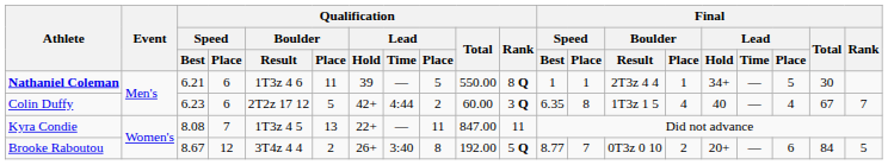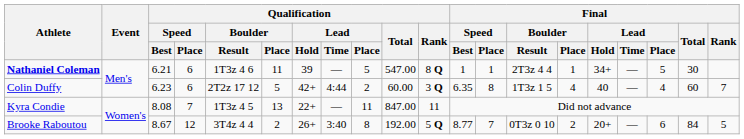 <table class=wikitable style=font-size:90%;text-align:center>
 <tr>
 <th rowspan=3>Athlete</th>
 <th rowspan=3>Event</th>
 <th colspan=9>Qualification</th>
 <th colspan=9>Final</th>
 </tr>
 <tr style=font-size: 95%>
 <th colspan=2>Speed</th>
 <th colspan=2>Boulder</th>
 <th colspan=3>Lead</th>
 <th rowspan=2>Total</th>
 <th rowspan=2>Rank</th>
 <th colspan=2>Speed</th>
 <th colspan=2>Boulder</th>
 <th colspan=3>Lead</th>
 <th rowspan=2>Total</th>
 <th rowspan=2>Rank</th>
 </tr>
 <tr style=font-size: 95%>
 <th>Best</th>
 <th>Place</th>
 <th>Result</th>
 <th>Place</th>
 <th>Hold</th>
 <th>Time</th>
 <th>Place</th>
 <th>Best</th>
 <th>Place</th>
 <th>Result</th>
 <th>Place</th>
 <th>Hold</th>
 <th>Time</th>
 <th>Place</th>
 </tr>
 <tr>
 <td align=left><strong><a href='#'>Nathaniel Coleman</a></strong></td>
 <td align=left rowspan=2><a href='#'>Men's</a></td>
 <td>6.21</td>
 <td>6</td>
 <td>1T3z 4 6</td>
 <td>11</td>
 <td>39</td>
 <td>—</td>
 <td>5</td>
-<td>550.00</td>
+<td>547.00</td>
 <td>8 <strong>Q</strong></td>
 <td>1</td>
 <td>1</td>
 <td>2T3z 4 4</td>
 <td>1</td>
 <td>34+</td>
 <td>—</td>
 <td>5</td>
 <td>30</td>
 <td></td>
 </tr>
 <tr>
 <td align=left><a href='#'>Colin Duffy</a></td>
 <td>6.23</td>
 <td>6</td>
 <td>2T2z 17 12</td>
 <td>5</td>
 <td>42+</td>
 <td>4:44</td>
 <td>2</td>
 <td>60.00</td>
 <td>3 <strong>Q</strong></td>
 <td>6.35</td>
 <td>8</td>
 <td>1T3z 1 5</td>
 <td>4</td>
 <td>40</td>
 <td>—</td>
 <td>4</td>
-<td>67</td>
+<td>60</td>
 <td>7</td>
 </tr>
 <tr>
 <td align=left><a href='#'>Kyra Condie</a></td>
 <td align=left rowspan=2><a href='#'>Women's</a></td>
 <td>8.08</td>
 <td>7</td>
 <td>1T3z 4 5</td>
 <td>13</td>
 <td>22+</td>
 <td>—</td>
 <td>11</td>
 <td>847.00</td>
 <td>11</td>
 <td colspan=9>Did not advance</td>
 </tr>
 <tr>
 <td align=left><a href='#'>Brooke Raboutou</a></td>
 <td>8.67</td>
 <td>12</td>
 <td>3T4z 4 4</td>
 <td>2</td>
 <td>26+</td>
 <td>3:40</td>
 <td>8</td>
 <td>192.00</td>
 <td>5 <strong>Q</strong></td>
 <td>8.77</td>
 <td>7</td>
 <td>0T3z 0 10</td>
 <td>2</td>
 <td>20+</td>
 <td>—</td>
 <td>6</td>
 <td>84</td>
 <td>5</td>
 </tr>
 </table>
